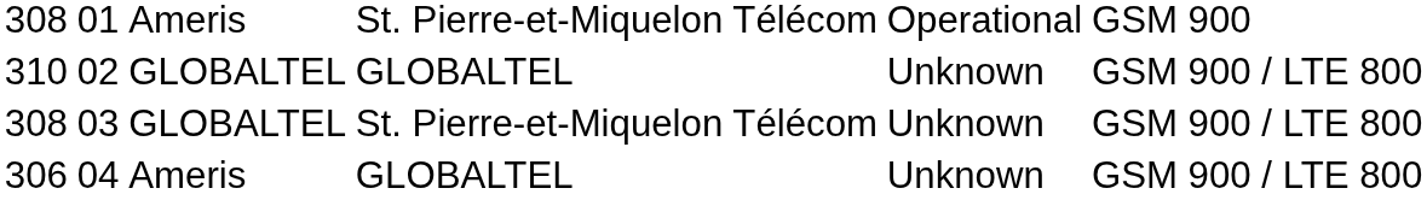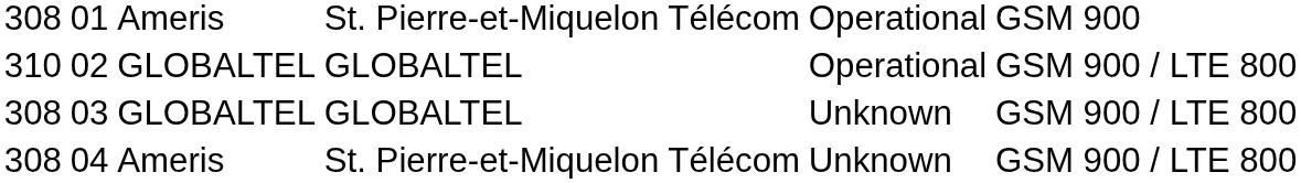 <table>
 <tr>
 <td>308</td>
 <td>01</td>
 <td>Ameris</td>
 <td>St. Pierre-et-Miquelon Télécom</td>
 <td>Operational</td>
 <td>GSM 900</td>
 <td></td>
 </tr>
 <tr>
 <td>310</td>
 <td>02</td>
 <td>GLOBALTEL</td>
 <td>GLOBALTEL</td>
-<td>Unknown</td>
+<td>Operational</td>
 <td>GSM 900 / LTE 800</td>
 <td></td>
 </tr>
 <tr>
 <td>308</td>
 <td>03</td>
 <td>GLOBALTEL</td>
+<td>GLOBALTEL</td>
+<td>Unknown</td>
+<td>GSM 900 / LTE 800</td>
+<td></td>
+</tr>
+<tr>
+<td>308</td>
+<td>04</td>
+<td>Ameris</td>
 <td>St. Pierre-et-Miquelon Télécom</td>
 <td>Unknown</td>
 <td>GSM 900 / LTE 800</td>
 <td></td>
 </tr>
-<tr>
-<td>306</td>
-<td>04</td>
-<td>Ameris</td>
-<td>GLOBALTEL</td>
-<td>Unknown</td>
-<td>GSM 900 / LTE 800</td>
-<td></td>
-</tr>
 </table>
